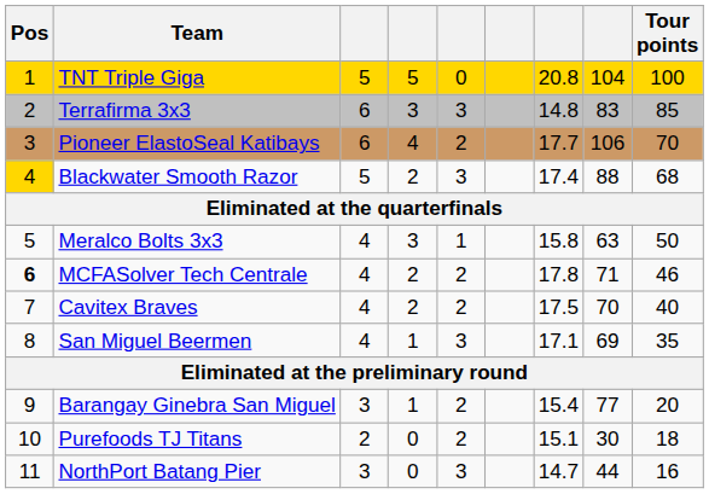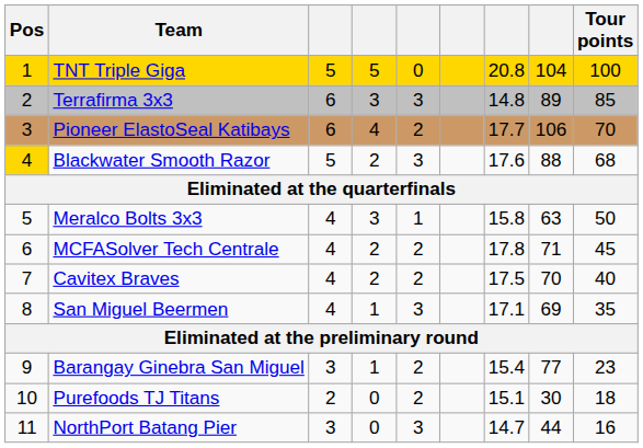 <table class="wikitable" style="text-align:center">
 <tr>
 <th width=30>Pos</th>
 <th width=180>Team</th>
 <th width=30></th>
 <th width=30></th>
 <th width=30></th>
 <th width=30></th>
 <th width=30></th>
 <th width=30></th>
 <th width=30>Tour points</th>
 </tr>
 <tr bgcolor=gold>
 <td>1</td>
 <td align=left><a href='#'>TNT Triple Giga</a></td>
 <td>5</td>
 <td>5</td>
 <td>0</td>
 <td></td>
 <td>20.8</td>
 <td>104</td>
 <td>100</td>
 </tr>
 <tr bgcolor=silver>
 <td>2</td>
 <td align=left><a href='#'>Terrafirma 3x3</a></td>
 <td>6</td>
 <td>3</td>
 <td>3</td>
 <td></td>
 <td>14.8</td>
-<td>83</td>
+<td>89</td>
 <td>85</td>
 </tr>
 <tr bgcolor=cc9966>
 <td>3</td>
 <td align=left><a href='#'>Pioneer ElastoSeal Katibays</a></td>
 <td>6</td>
 <td>4</td>
 <td>2</td>
 <td></td>
 <td>17.7</td>
 <td>106</td>
 <td>70</td>
 </tr>
 <tr>
 <td style="background: gold;">4</td>
 <td align=left><a href='#'>Blackwater Smooth Razor</a></td>
 <td>5</td>
 <td>2</td>
 <td>3</td>
 <td></td>
-<td>17.4</td>
+<td>17.6</td>
 <td>88</td>
 <td>68</td>
 </tr>
 <tr>
 <th colspan=9>Eliminated at the quarterfinals</th>
 </tr>
 <tr>
 <td>5</td>
 <td align=left><a href='#'>Meralco Bolts 3x3</a></td>
 <td>4</td>
 <td>3</td>
 <td>1</td>
 <td></td>
 <td>15.8</td>
 <td>63</td>
 <td>50</td>
 </tr>
 <tr>
-<td><strong>6</strong></td>
+<td>6</td>
 <td align=left><a href='#'>MCFASolver Tech Centrale</a></td>
 <td>4</td>
 <td>2</td>
 <td>2</td>
 <td></td>
 <td>17.8</td>
 <td>71</td>
-<td>46</td>
+<td>45</td>
 </tr>
 <tr>
 <td>7</td>
 <td align=left><a href='#'>Cavitex Braves</a></td>
 <td>4</td>
 <td>2</td>
 <td>2</td>
 <td></td>
 <td>17.5</td>
 <td>70</td>
 <td>40</td>
 </tr>
 <tr>
 <td>8</td>
 <td align=left><a href='#'>San Miguel Beermen</a></td>
 <td>4</td>
 <td>1</td>
 <td>3</td>
 <td></td>
 <td>17.1</td>
 <td>69</td>
 <td>35</td>
 </tr>
 <tr>
 <th colspan=9>Eliminated at the preliminary round</th>
 </tr>
 <tr>
 <td>9</td>
 <td align=left nowrap><a href='#'>Barangay Ginebra San Miguel</a></td>
 <td>3</td>
 <td>1</td>
 <td>2</td>
 <td></td>
 <td>15.4</td>
 <td>77</td>
-<td>20</td>
+<td>23</td>
 </tr>
 <tr>
 <td>10</td>
 <td align=left><a href='#'>Purefoods TJ Titans</a></td>
 <td>2</td>
 <td>0</td>
 <td>2</td>
 <td></td>
 <td>15.1</td>
 <td>30</td>
 <td>18</td>
 </tr>
 <tr>
 <td>11</td>
 <td align=left><a href='#'>NorthPort Batang Pier</a></td>
 <td>3</td>
 <td>0</td>
 <td>3</td>
 <td></td>
 <td>14.7</td>
 <td>44</td>
 <td>16</td>
 </tr>
 </table>
